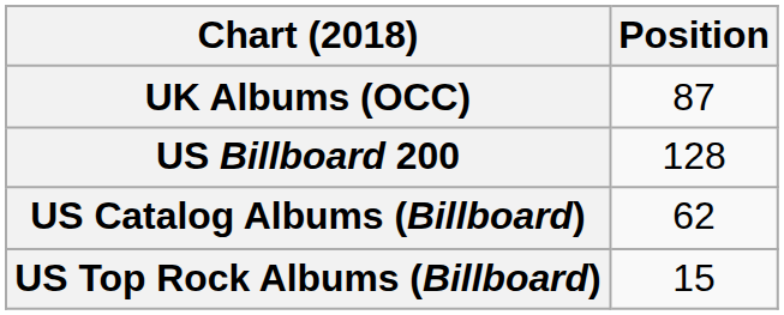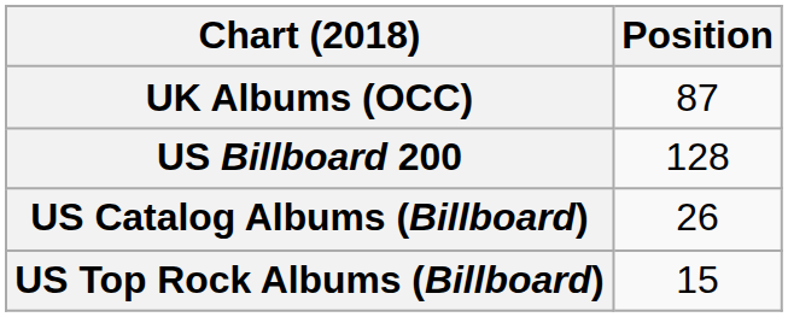 <table class="wikitable sortable plainrowheaders" style="text-align:center">
 <tr>
 <th scope="col">Chart (2018)</th>
 <th scope="col">Position</th>
 </tr>
 <tr>
 <th scope="row">UK Albums (OCC)</th>
 <td>87</td>
 </tr>
 <tr>
 <th scope="row">US <em>Billboard</em> 200</th>
 <td>128</td>
 </tr>
 <tr>
 <th scope="row">US Catalog Albums (<em>Billboard</em>)</th>
-<td>62</td>
+<td>26</td>
 </tr>
 <tr>
 <th scope="row">US Top Rock Albums (<em>Billboard</em>)</th>
 <td>15</td>
 </tr>
 </table>
